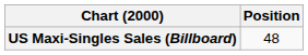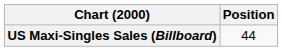 <table class="wikitable plainrowheaders" style="text-align:center">
 <tr>
 <th scope="col">Chart (2000)</th>
 <th scope="col">Position</th>
 </tr>
 <tr>
 <th scope="row">US Maxi-Singles Sales (<em>Billboard</em>)</th>
-<td>48</td>
+<td>44</td>
 </tr>
 </table>
